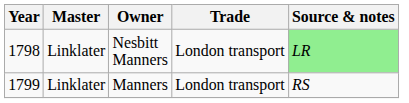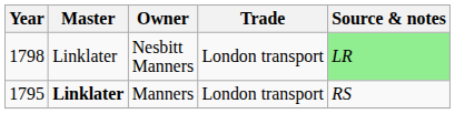 <table class=" wikitable">
 <tr>
 <th>Year</th>
 <th>Master</th>
 <th>Owner</th>
 <th>Trade</th>
 <th>Source & notes</th>
 </tr>
 <tr>
 <td>1798</td>
 <td>Linklater</td>
 <td>Nesbitt<br>Manners</td>
 <td>London transport</td>
 <td style="background: lightgreen;"><em>LR</em></td>
 </tr>
 <tr>
-<td>1799</td>
-<td>Linklater</td>
+<td>1795</td>
+<td><strong>Linklater</strong></td>
 <td>Manners</td>
 <td>London transport</td>
 <td><em>RS</em></td>
 </tr>
 <tr>
 </tr>
 </table>
